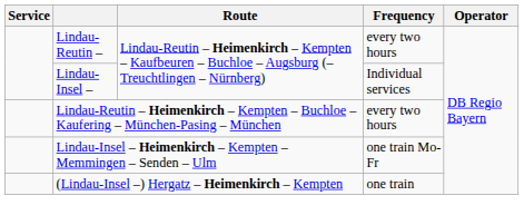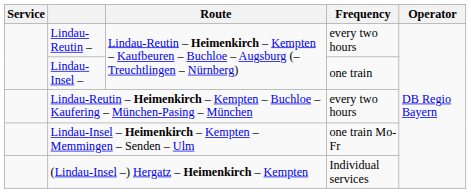 <table class="wikitable">
 <tr>
 <th>Service</th>
 <th></th>
 <th>Route</th>
 <th>Frequency</th>
 <th>Operator</th>
 </tr>
 <tr>
 <td rowspan="2"><strong></strong></td>
 <td><a href='#'>Lindau-Reutin</a> –</td>
 <td rowspan="2"><a href='#'>Lindau-Reutin</a> – <strong>Heimenkirch</strong> – <a href='#'>Kempten</a> – <a href='#'>Kaufbeuren</a> – <a href='#'>Buchloe</a> – <a href='#'>Augsburg</a> (–<a href='#'>Treuchtlingen</a> – <a href='#'>Nürnberg</a>)</td>
 <td>every two hours</td>
 <td rowspan="5"><a href='#'>DB Regio Bayern</a></td>
 </tr>
 <tr>
 <td><a href='#'>Lindau-Insel</a> –</td>
-<td>Individual services</td>
+<td>one train</td>
 </tr>
 <tr>
 <td><strong></strong></td>
 <td colspan="2"><a href='#'>Lindau-Reutin</a> – <strong>Heimenkirch</strong> – <a href='#'>Kempten</a> – <a href='#'>Buchloe</a> – <a href='#'>Kaufering</a> – <a href='#'>München-Pasing</a> – <a href='#'>München</a></td>
 <td>every two hours</td>
 </tr>
 <tr>
 <td style="text-align:center;"><strong></strong></td>
 <td colspan="2"><a href='#'>Lindau-Insel</a> – <strong>Heimenkirch</strong> – <a href='#'>Kempten</a> – <a href='#'>Memmingen</a> – Senden – <a href='#'>Ulm</a></td>
 <td>one train Mo-Fr</td>
 </tr>
 <tr>
 <td style="text-align:center;"><strong></strong></td>
 <td colspan="2">(<a href='#'>Lindau-Insel</a> –) <a href='#'>Hergatz</a> – <strong>Heimenkirch</strong> – <a href='#'>Kempten</a></td>
-<td>one train</td>
+<td>Individual services</td>
 </tr>
 </table>
